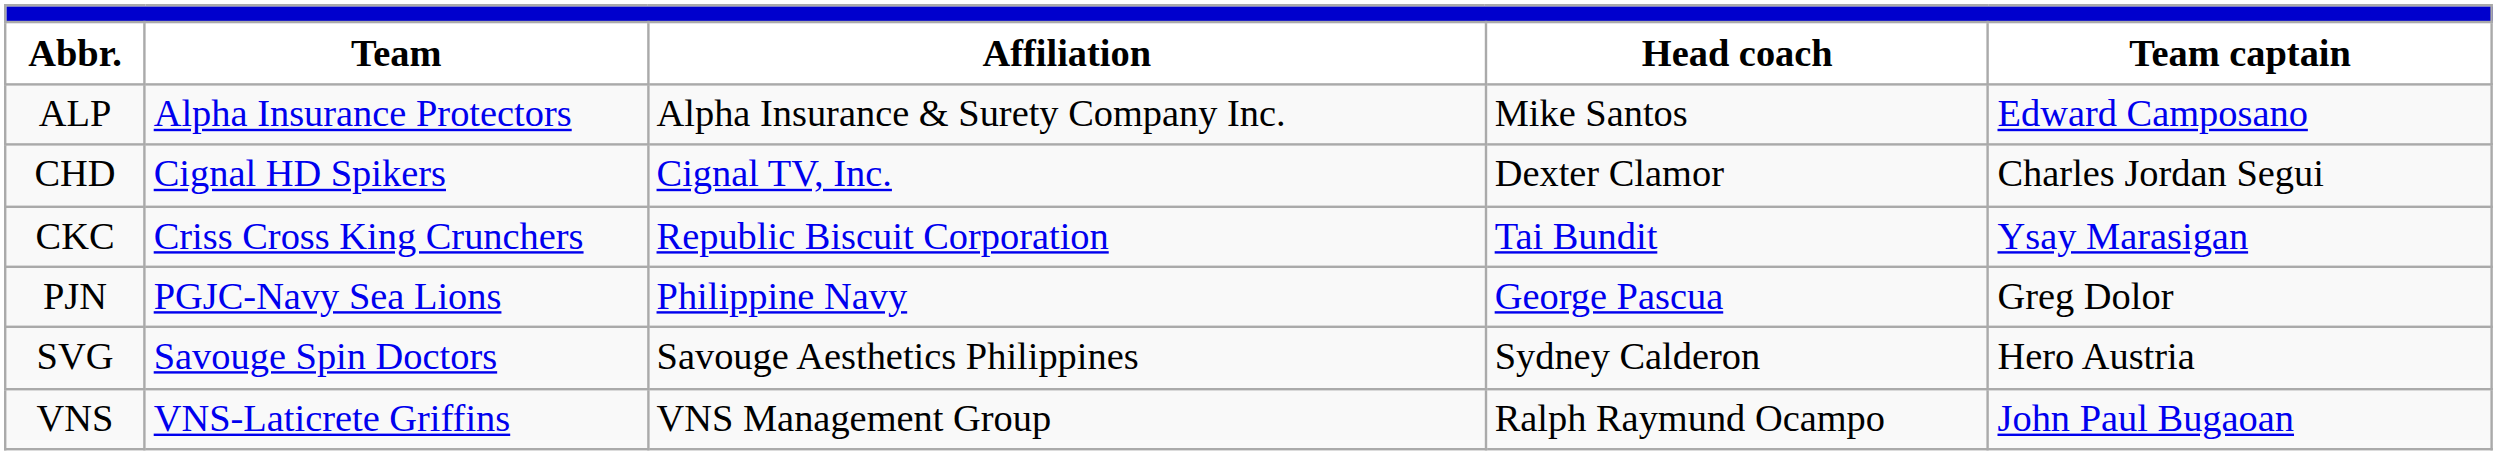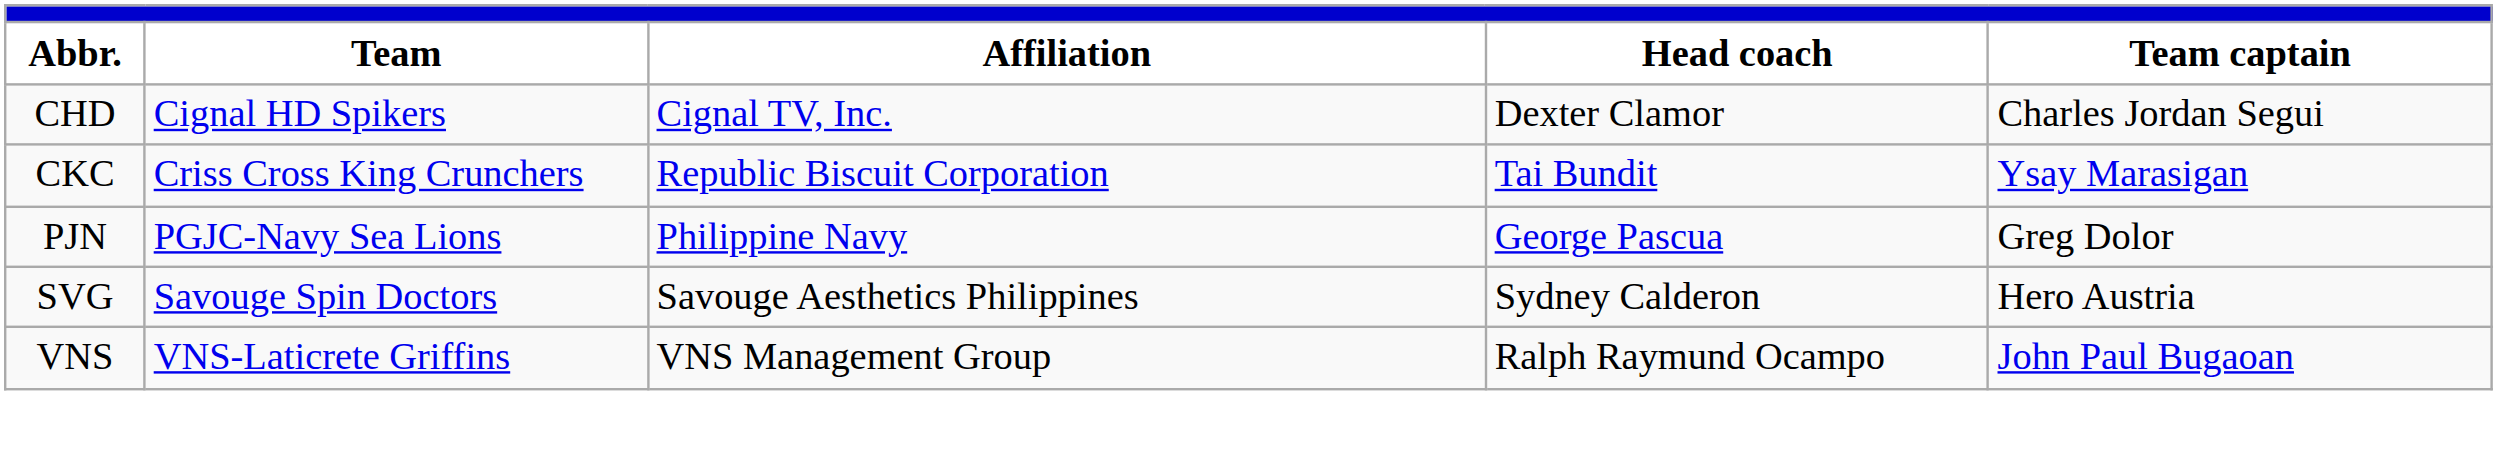 <table class="wikitable" style="font-size:100%">
 <tr>
 <th style=background:#0000CD colspan="5"><span></span></th>
 </tr>
 <tr>
 <th style="background:white; width:5%">Abbr.</th>
 <th style="background:white; width:18%">Team</th>
 <th style="background:white; width:30%">Affiliation</th>
 <th style="background:white; width:18%">Head coach</th>
 <th style="background:white; width:18%">Team captain</th>
-</tr>
-<tr>
-<td style="text-align:center">ALP</td>
-<td><a href='#'>Alpha Insurance Protectors</a></td>
-<td>Alpha Insurance & Surety Company Inc.</td>
-<td> Mike Santos</td>
-<td><a href='#'>Edward Camposano</a></td>
 </tr>
 <tr>
 <td style="text-align:center">CHD</td>
 <td><a href='#'>Cignal HD Spikers</a></td>
 <td><a href='#'>Cignal TV, Inc.</a></td>
 <td> Dexter Clamor</td>
 <td>Charles Jordan Segui</td>
 </tr>
 <tr>
 <td style="text-align:center">CKC</td>
 <td><a href='#'>Criss Cross King Crunchers</a></td>
 <td><a href='#'>Republic Biscuit Corporation</a></td>
 <td> <a href='#'>Tai Bundit</a></td>
 <td><a href='#'>Ysay Marasigan</a></td>
 </tr>
 <tr>
 <td style="text-align:center">PJN</td>
 <td><a href='#'>PGJC-Navy Sea Lions</a></td>
 <td><a href='#'>Philippine Navy</a></td>
 <td> <a href='#'>George Pascua</a></td>
 <td>Greg Dolor</td>
 </tr>
 <tr>
 <td style="text-align:center">SVG</td>
 <td><a href='#'>Savouge Spin Doctors</a></td>
 <td>Savouge Aesthetics Philippines</td>
 <td> Sydney Calderon</td>
 <td>Hero Austria</td>
 </tr>
 <tr>
 <td style="text-align:center">VNS</td>
 <td><a href='#'>VNS-Laticrete Griffins</a></td>
 <td>VNS Management Group</td>
 <td> Ralph Raymund Ocampo</td>
 <td><a href='#'>John Paul Bugaoan</a></td>
 </tr>
 </table>
